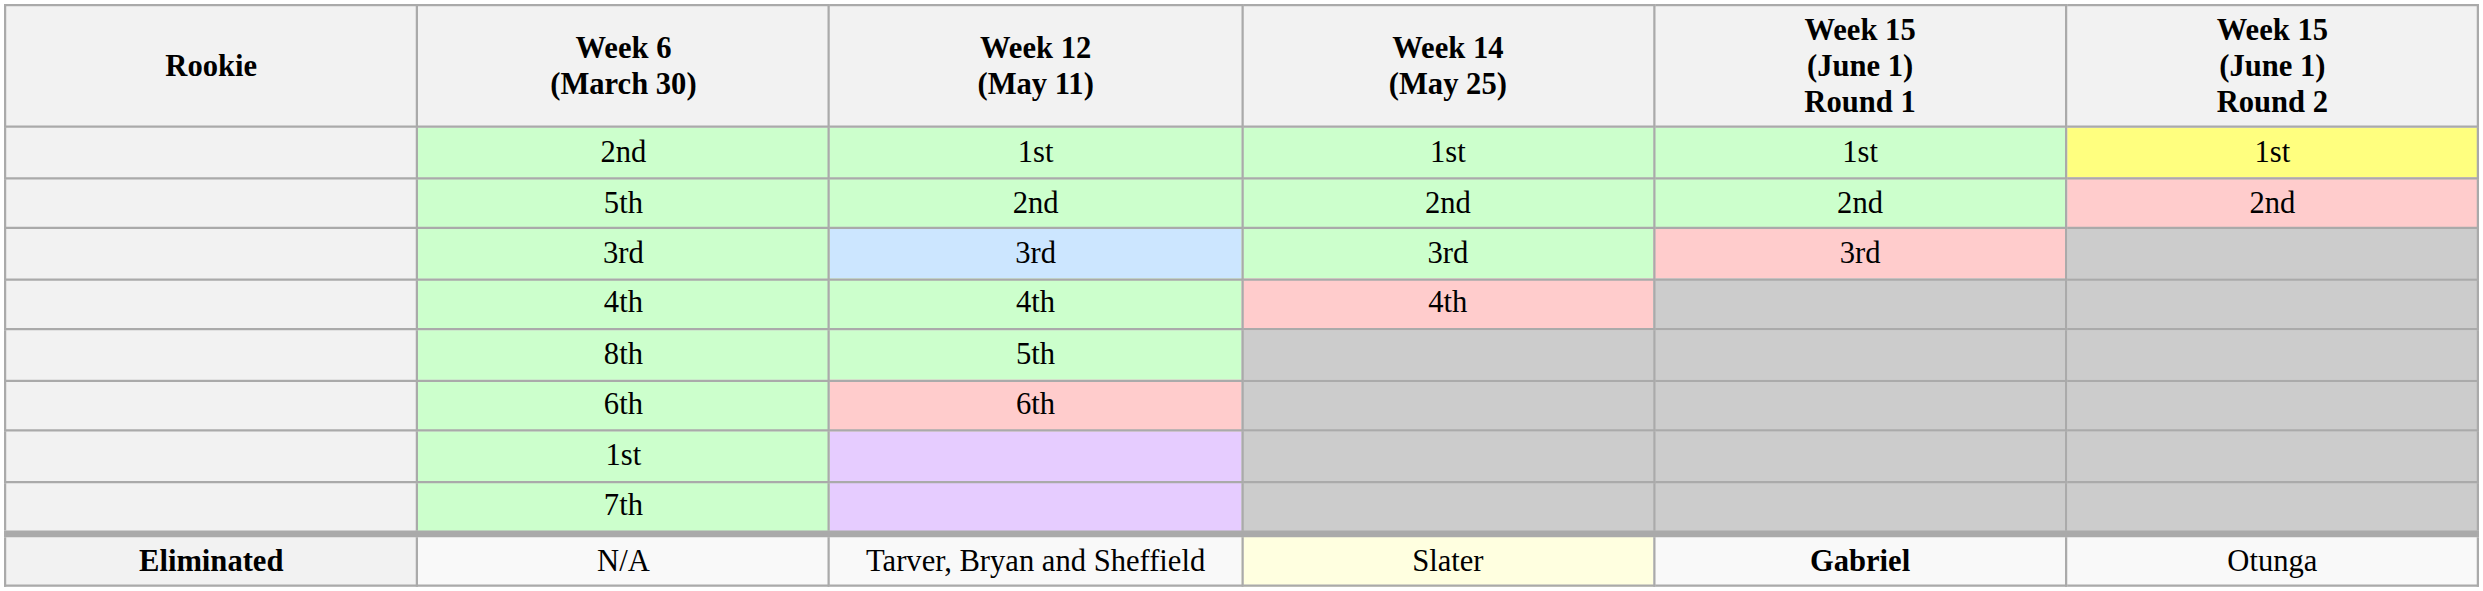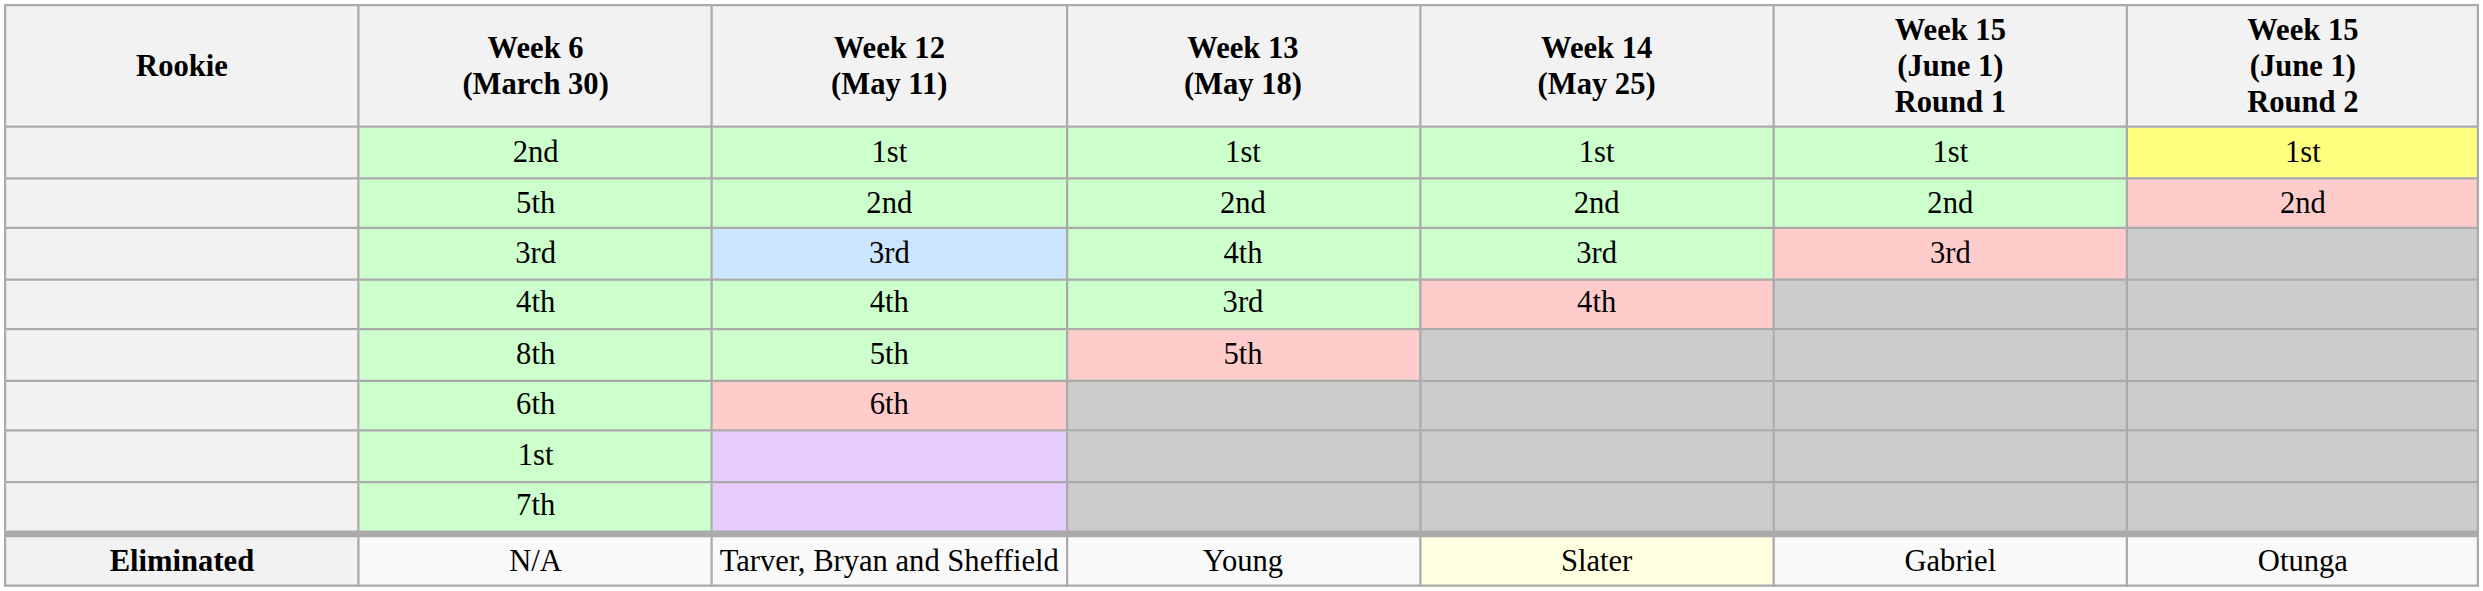 <table class="wikitable sortable" style="text-align:center; font-size:85%">
 <tr>
 <th style="width:14.3%;">Rookie</th>
 <th style="width:14.3%;">Week 6<br>(March 30)</th>
 <th style="width:14.3%;">Week 12<br>(May 11)</th>
+<th style="width:14.3%;">Week 13<br>(May 18)</th>
 <th style="width:14.3%;">Week 14<br>(May 25)</th>
 <th style="width:14.3%;">Week 15<br>(June 1)<br>Round 1</th>
 <th style="width:14.3%;">Week 15<br>(June 1)<br>Round 2</th>
 </tr>
 <tr>
 <th></th>
 <td style="background:#cfc;">2nd</td>
+<td style="background:#cfc;">1st</td>
 <td style="background:#cfc;">1st</td>
 <td style="background:#cfc;">1st</td>
 <td style="background:#cfc;">1st</td>
 <td style="background:#FFFF7F">1st</td>
 </tr>
 <tr>
 <th></th>
 <td style="background:#cfc;">5th</td>
 <td style="background:#cfc;">2nd</td>
 <td style="background:#cfc;">2nd</td>
 <td style="background:#cfc;">2nd</td>
+<td style="background:#cfc;">2nd</td>
 <td style="background:#fcc;">2nd</td>
 </tr>
 <tr>
 <th></th>
 <td style="background:#cfc;">3rd</td>
 <td style="background:#CCE6FF">3rd</td>
+<td style="background:#cfc;">4th</td>
 <td style="background:#cfc;">3rd</td>
 <td style="background:#fcc;">3rd</td>
 <td style="background:#ccc;"></td>
 </tr>
 <tr>
 <th></th>
 <td style="background:#cfc;">4th</td>
 <td style="background:#cfc;">4th</td>
+<td style="background:#cfc;">3rd</td>
 <td style="background:#fcc;">4th</td>
 <td style="background:#ccc;"></td>
 <td style="background:#ccc;"></td>
 </tr>
 <tr>
 <th></th>
 <td style="background:#cfc;">8th</td>
 <td style="background:#cfc;">5th</td>
+<td style="background:#fcc;">5th</td>
 <td style="background:#ccc;"></td>
 <td style="background:#ccc;"></td>
 <td style="background:#ccc;"></td>
 </tr>
 <tr>
 <th></th>
 <td style="background:#cfc;">6th</td>
 <td style="background:#fcc;">6th</td>
 <td style="background:#ccc;"></td>
 <td style="background:#ccc;"></td>
 <td style="background:#ccc;"></td>
+<td style="background:#ccc;"></td>
 </tr>
 <tr>
 <th></th>
 <td style="background:#cfc;">1st</td>
 <td style="background:#E6CCFF"></td>
+<td style="background:#ccc;"></td>
 <td style="background:#ccc;"></td>
 <td style="background:#ccc;"></td>
 <td style="background:#ccc;"></td>
 </tr>
 <tr>
 <th></th>
 <td style="background:#cfc;">7th</td>
 <td style="background:#E6CCFF"></td>
 <td style="background:#ccc;"></td>
 <td style="background:#ccc;"></td>
 <td style="background:#ccc;"></td>
+<td style="background:#ccc;"></td>
 </tr>
 <tr class="sortbottom" style="border-top:3px solid #AAA;">
 <th>Eliminated</th>
 <td>N/A</td>
 <td>Tarver, Bryan and Sheffield</td>
+<td>Young</td>
 <td style="background: lightyellow;">Slater</td>
-<td><strong>Gabriel</strong></td>
+<td>Gabriel</td>
 <td>Otunga</td>
 </tr>
 </table>
